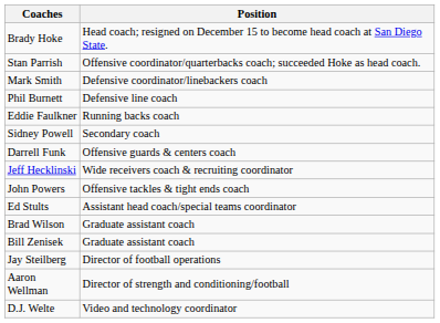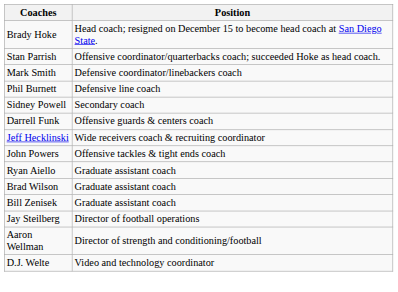 <table class="wikitable">
 <tr>
 <th>Coaches</th>
 <th>Position</th>
 </tr>
 <tr>
 <td>Brady Hoke</td>
 <td>Head coach; resigned on December 15 to become head coach at <a href='#'>San Diego State</a>.</td>
 </tr>
 <tr>
 <td>Stan Parrish</td>
 <td>Offensive coordinator/quarterbacks coach; succeeded Hoke as head coach.</td>
 </tr>
 <tr>
 <td>Mark Smith</td>
 <td>Defensive coordinator/linebackers coach</td>
 </tr>
 <tr>
 <td>Phil Burnett</td>
 <td>Defensive line coach</td>
 </tr>
 <tr>
-<td>Eddie Faulkner</td>
-<td>Running backs coach</td>
-</tr>
-<tr>
 <td>Sidney Powell</td>
 <td>Secondary coach</td>
 </tr>
 <tr>
 <td>Darrell Funk</td>
 <td>Offensive guards & centers coach</td>
 </tr>
 <tr>
 <td><a href='#'>Jeff Hecklinski</a></td>
 <td>Wide receivers coach & recruiting coordinator</td>
 </tr>
 <tr>
 <td>John Powers</td>
 <td>Offensive tackles & tight ends coach</td>
 </tr>
 <tr>
-<td>Ed Stults</td>
-<td>Assistant head coach/special teams coordinator</td>
+<td>Ryan Aiello</td>
+<td>Graduate assistant coach</td>
 </tr>
 <tr>
 <td>Brad Wilson</td>
 <td>Graduate assistant coach</td>
 </tr>
 <tr>
 <td>Bill Zenisek</td>
 <td>Graduate assistant coach</td>
 </tr>
 <tr>
 <td>Jay Steilberg</td>
 <td>Director of football operations</td>
 </tr>
 <tr>
 <td>Aaron Wellman</td>
 <td>Director of strength and conditioning/football</td>
 </tr>
 <tr>
 <td>D.J. Welte</td>
 <td>Video and technology coordinator</td>
 </tr>
 </table>
